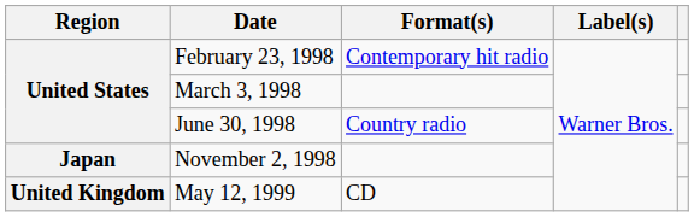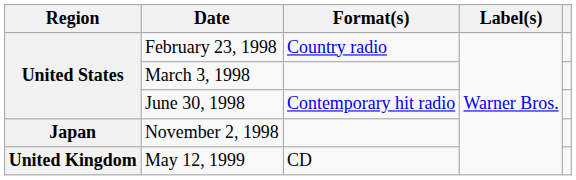 <table class="wikitable plainrowheaders">
 <tr>
 <th scope="col">Region</th>
 <th scope="col">Date</th>
 <th scope="col">Format(s)</th>
 <th scope="col">Label(s)</th>
 <th scope="col"></th>
 </tr>
 <tr>
 <th scope="row" rowspan="3">United States</th>
 <td>February 23, 1998</td>
-<td><a href='#'>Contemporary hit radio</a></td>
+<td><a href='#'>Country radio</a></td>
 <td rowspan="5"><a href='#'>Warner Bros.</a></td>
 <td align="center"></td>
 </tr>
 <tr>
 <td>March 3, 1998</td>
 <td></td>
 <td align="center"></td>
 </tr>
 <tr>
 <td>June 30, 1998</td>
-<td><a href='#'>Country radio</a></td>
+<td><a href='#'>Contemporary hit radio</a></td>
 <td align="center"></td>
 </tr>
 <tr>
 <th scope="row">Japan</th>
 <td>November 2, 1998</td>
 <td></td>
 <td align="center"></td>
 </tr>
 <tr>
 <th scope="row">United Kingdom</th>
 <td>May 12, 1999</td>
 <td>CD</td>
 <td></td>
 </tr>
 </table>
